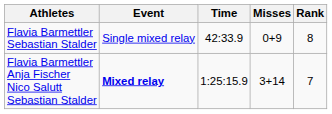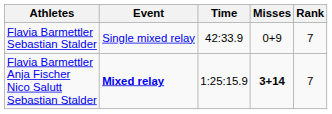 <table class="wikitable" style="font-size:90%">
 <tr>
 <th>Athletes</th>
 <th>Event</th>
 <th>Time</th>
 <th>Misses</th>
 <th>Rank</th>
 </tr>
 <tr align=center>
 <td align=left><a href='#'>Flavia Barmettler</a><br><a href='#'>Sebastian Stalder</a></td>
 <td align=left><a href='#'>Single mixed relay</a></td>
 <td>42:33.9</td>
 <td>0+9</td>
-<td>8</td>
+<td>7</td>
 </tr>
 <tr align=center>
 <td align=left><a href='#'>Flavia Barmettler</a><br><a href='#'>Anja Fischer</a><br><a href='#'>Nico Salutt</a><br><a href='#'>Sebastian Stalder</a></td>
 <td align=left><strong><a href='#'>Mixed relay</a></strong></td>
 <td>1:25:15.9</td>
-<td>3+14</td>
+<td><strong>3+14</strong></td>
 <td>7</td>
 </tr>
 </table>
